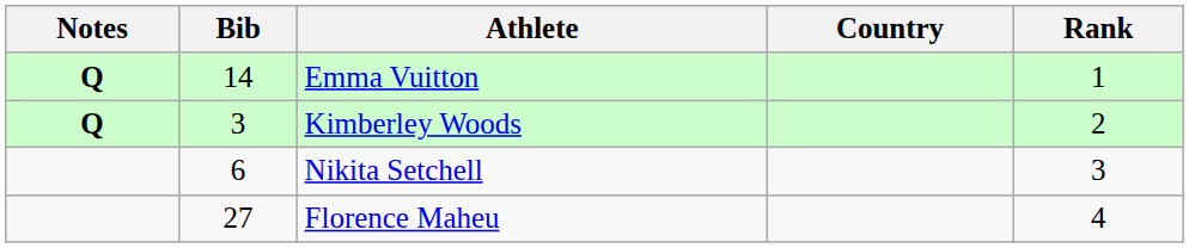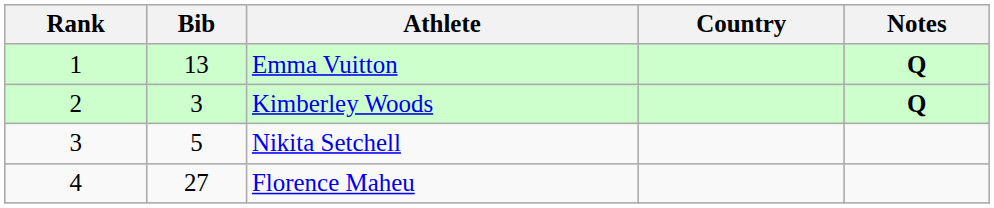 <table class="wikitable" style="text-align:center;width: 50%;">
 <tr>
-<th>Notes</th>
+<th>Rank</th>
 <th>Bib</th>
 <th>Athlete</th>
 <th>Country</th>
-<th>Rank</th>
+<th>Notes</th>
 </tr>
 <tr bgcolor=ccffcc>
-<td><strong>Q</strong></td>
-<td>14</td>
+<td>1</td>
+<td>13</td>
 <td align=left><a href='#'>Emma Vuitton</a></td>
 <td align=left></td>
-<td>1</td>
+<td><strong>Q</strong></td>
 </tr>
 <tr bgcolor=ccffcc>
-<td><strong>Q</strong></td>
+<td>2</td>
 <td>3</td>
 <td align=left><a href='#'>Kimberley Woods</a></td>
 <td align=left></td>
-<td>2</td>
+<td><strong>Q</strong></td>
 </tr>
 <tr>
-<td></td>
-<td>6</td>
+<td>3</td>
+<td>5</td>
 <td align=left><a href='#'>Nikita Setchell</a></td>
 <td align=left></td>
-<td>3</td>
+<td></td>
 </tr>
 <tr>
-<td></td>
+<td>4</td>
 <td>27</td>
 <td align=left><a href='#'>Florence Maheu</a></td>
 <td align=left></td>
-<td>4</td>
+<td></td>
 </tr>
 </table>
